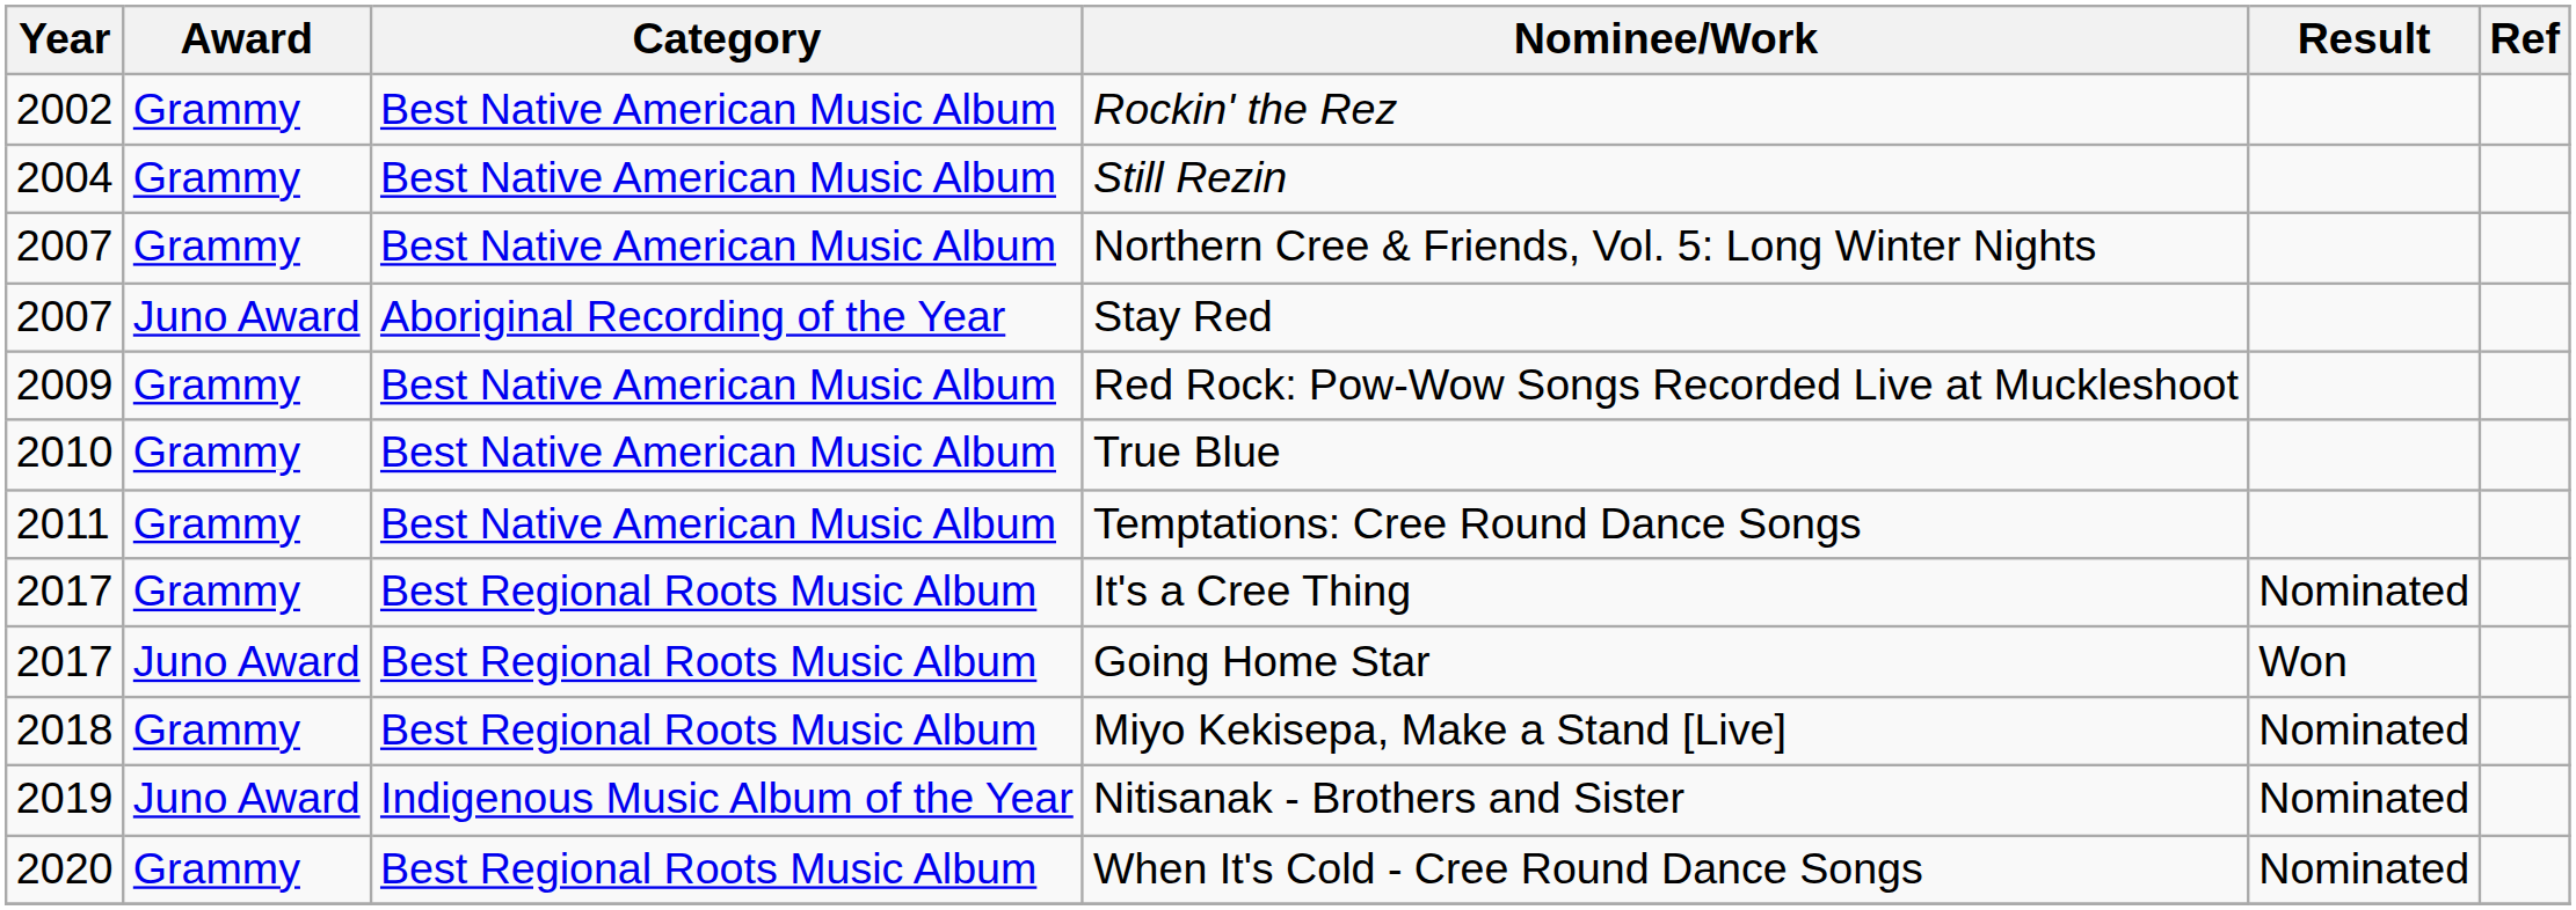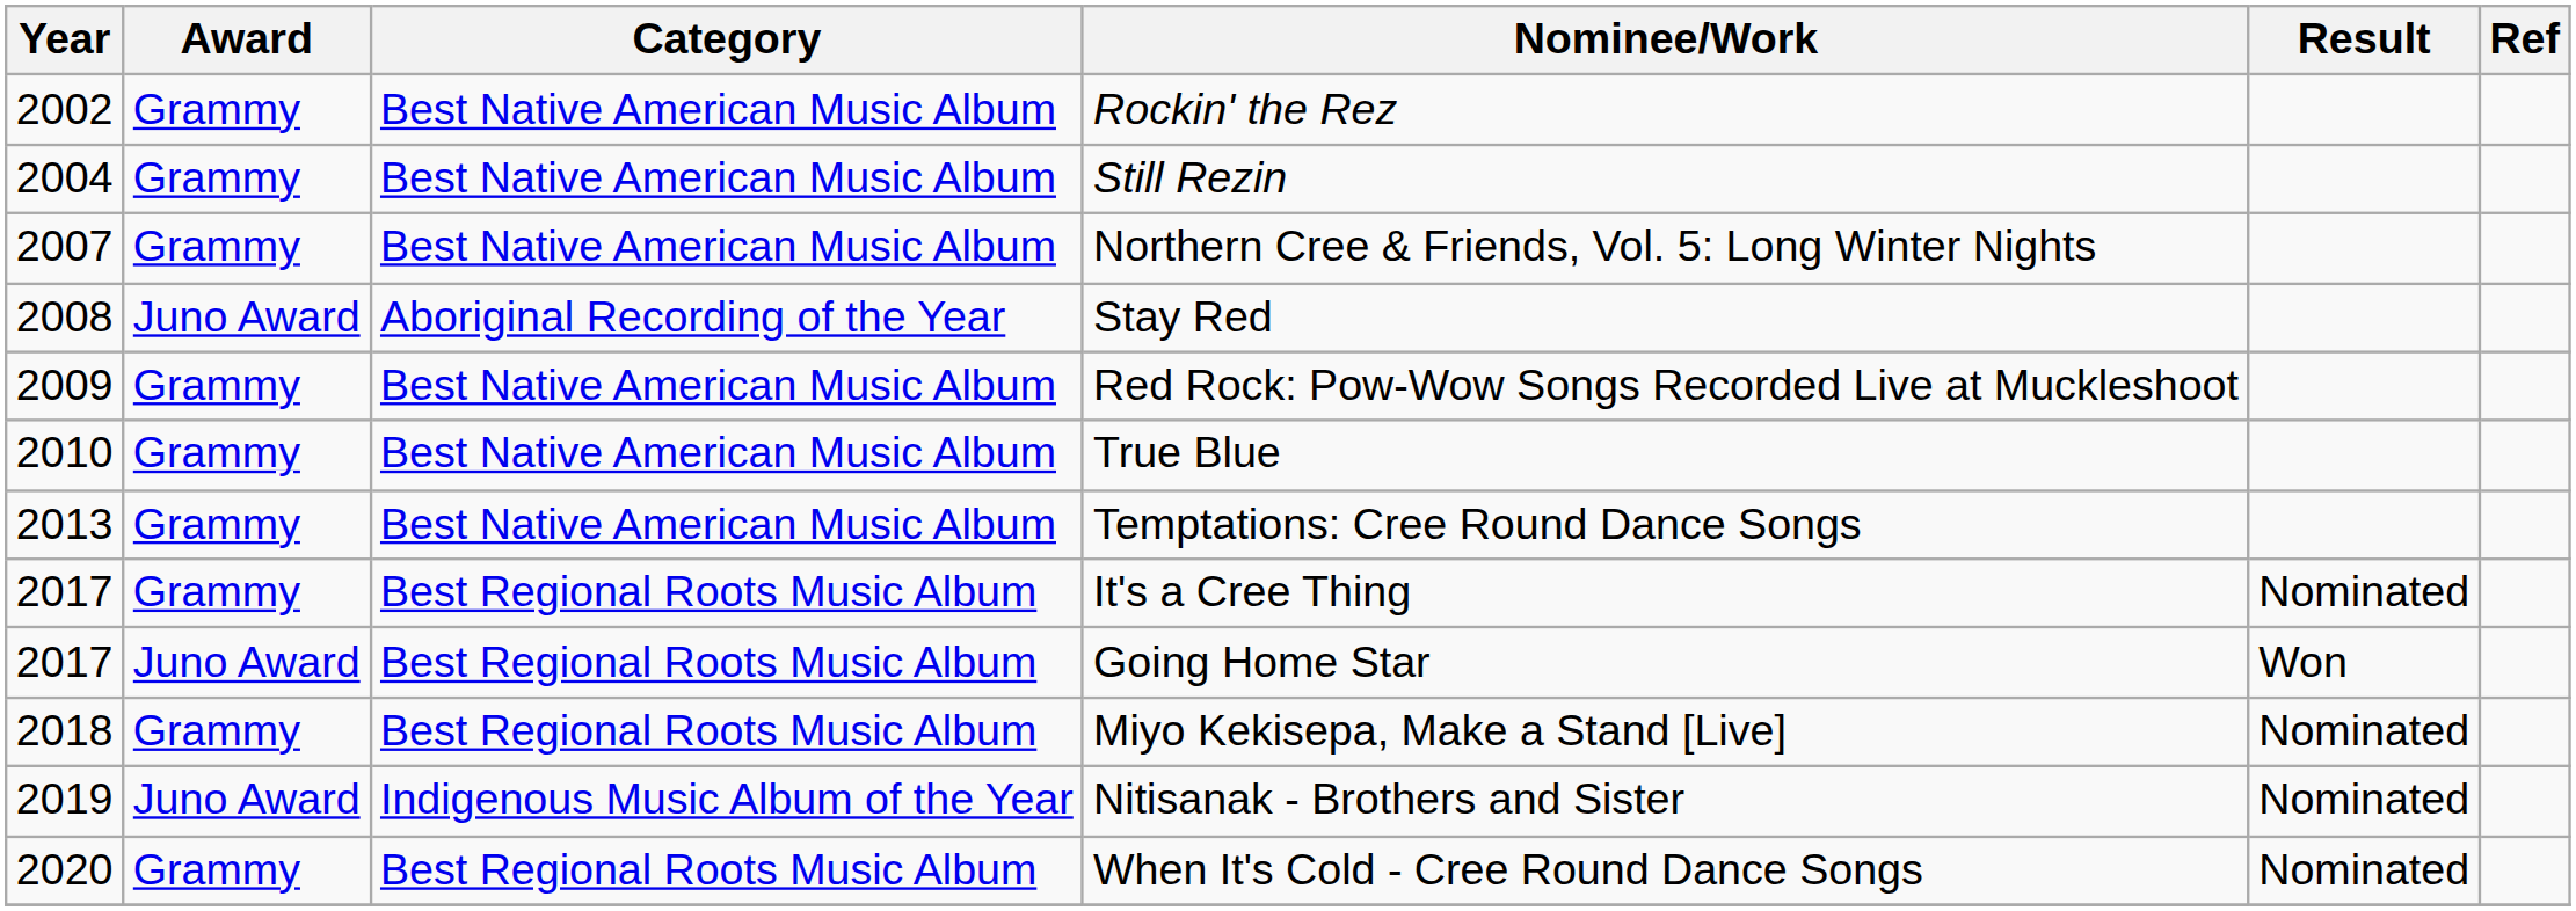 <table class="wikitable">
 <tr>
 <th>Year</th>
 <th>Award</th>
 <th>Category</th>
 <th>Nominee/Work</th>
 <th>Result</th>
 <th>Ref</th>
 </tr>
 <tr>
 <td>2002</td>
 <td><a href='#'>Grammy</a></td>
 <td><a href='#'>Best Native American Music Album</a></td>
 <td><em>Rockin' the Rez</em></td>
 <td></td>
 <td></td>
 </tr>
 <tr>
 <td>2004</td>
 <td><a href='#'>Grammy</a></td>
 <td><a href='#'>Best Native American Music Album</a></td>
 <td><em>Still Rezin<strong></td>
 <td></td>
 <td></td>
 </tr>
 <tr>
 <td>2007</td>
 <td><a href='#'>Grammy</a></td>
 <td><a href='#'>Best Native American Music Album</a></td>
 <td></em>Northern Cree & Friends, Vol. 5: Long Winter Nights<em></td>
 <td></td>
 <td></td>
 </tr>
 <tr>
-<td>2007</td>
+<td>2008</td>
 <td><a href='#'>Juno Award</a></td>
 <td><a href='#'>Aboriginal Recording of the Year</a></td>
 <td></em>Stay Red<em></td>
 <td></td>
 <td></td>
 </tr>
 <tr>
 <td>2009</td>
 <td><a href='#'>Grammy</a></td>
 <td><a href='#'>Best Native American Music Album</a></td>
 <td></em>Red Rock: Pow-Wow Songs Recorded Live at Muckleshoot<em></td>
 <td></td>
 <td></td>
 </tr>
 <tr>
 <td>2010</td>
 <td><a href='#'>Grammy</a></td>
 <td><a href='#'>Best Native American Music Album</a></td>
 <td></em>True Blue<em></td>
 <td></td>
 <td></td>
 </tr>
 <tr>
-<td>2011</td>
+<td>2013</td>
 <td><a href='#'>Grammy</a></td>
 <td><a href='#'>Best Native American Music Album</a></td>
 <td></em>Temptations: Cree Round Dance Songs<em></td>
 <td></td>
 <td></td>
 </tr>
 <tr>
 <td>2017</td>
 <td><a href='#'>Grammy</a></td>
 <td><a href='#'>Best Regional Roots Music Album</a></td>
 <td>It's a Cree Thing</td>
 <td>Nominated</td>
 <td></td>
 </tr>
 <tr>
 <td>2017</td>
 <td><a href='#'>Juno Award</a></td>
 <td><a href='#'>Best Regional Roots Music Album</a></td>
 <td>Going Home Star</td>
 <td>Won</td>
 <td></td>
 </tr>
 <tr>
 <td>2018</td>
 <td><a href='#'>Grammy</a></td>
 <td><a href='#'>Best Regional Roots Music Album</a></td>
 <td></em>Miyo Kekisepa, Make a Stand [Live]<em></td>
 <td>Nominated</td>
 <td></td>
 </tr>
 <tr>
 <td>2019</td>
 <td><a href='#'>Juno Award</a></td>
 <td><a href='#'>Indigenous Music Album of the Year</a></td>
 <td></em>Nitisanak - Brothers and Sister<em></td>
 <td>Nominated</td>
 <td></td>
 </tr>
 <tr>
 <td>2020</td>
 <td><a href='#'>Grammy</a></td>
 <td><a href='#'>Best Regional Roots Music Album</a></td>
 <td></em>When It's Cold - Cree Round Dance Songs<em></td>
 <td>Nominated</td>
 <td></td>
 </tr>
 <tr>
 </tr>
 </table>
